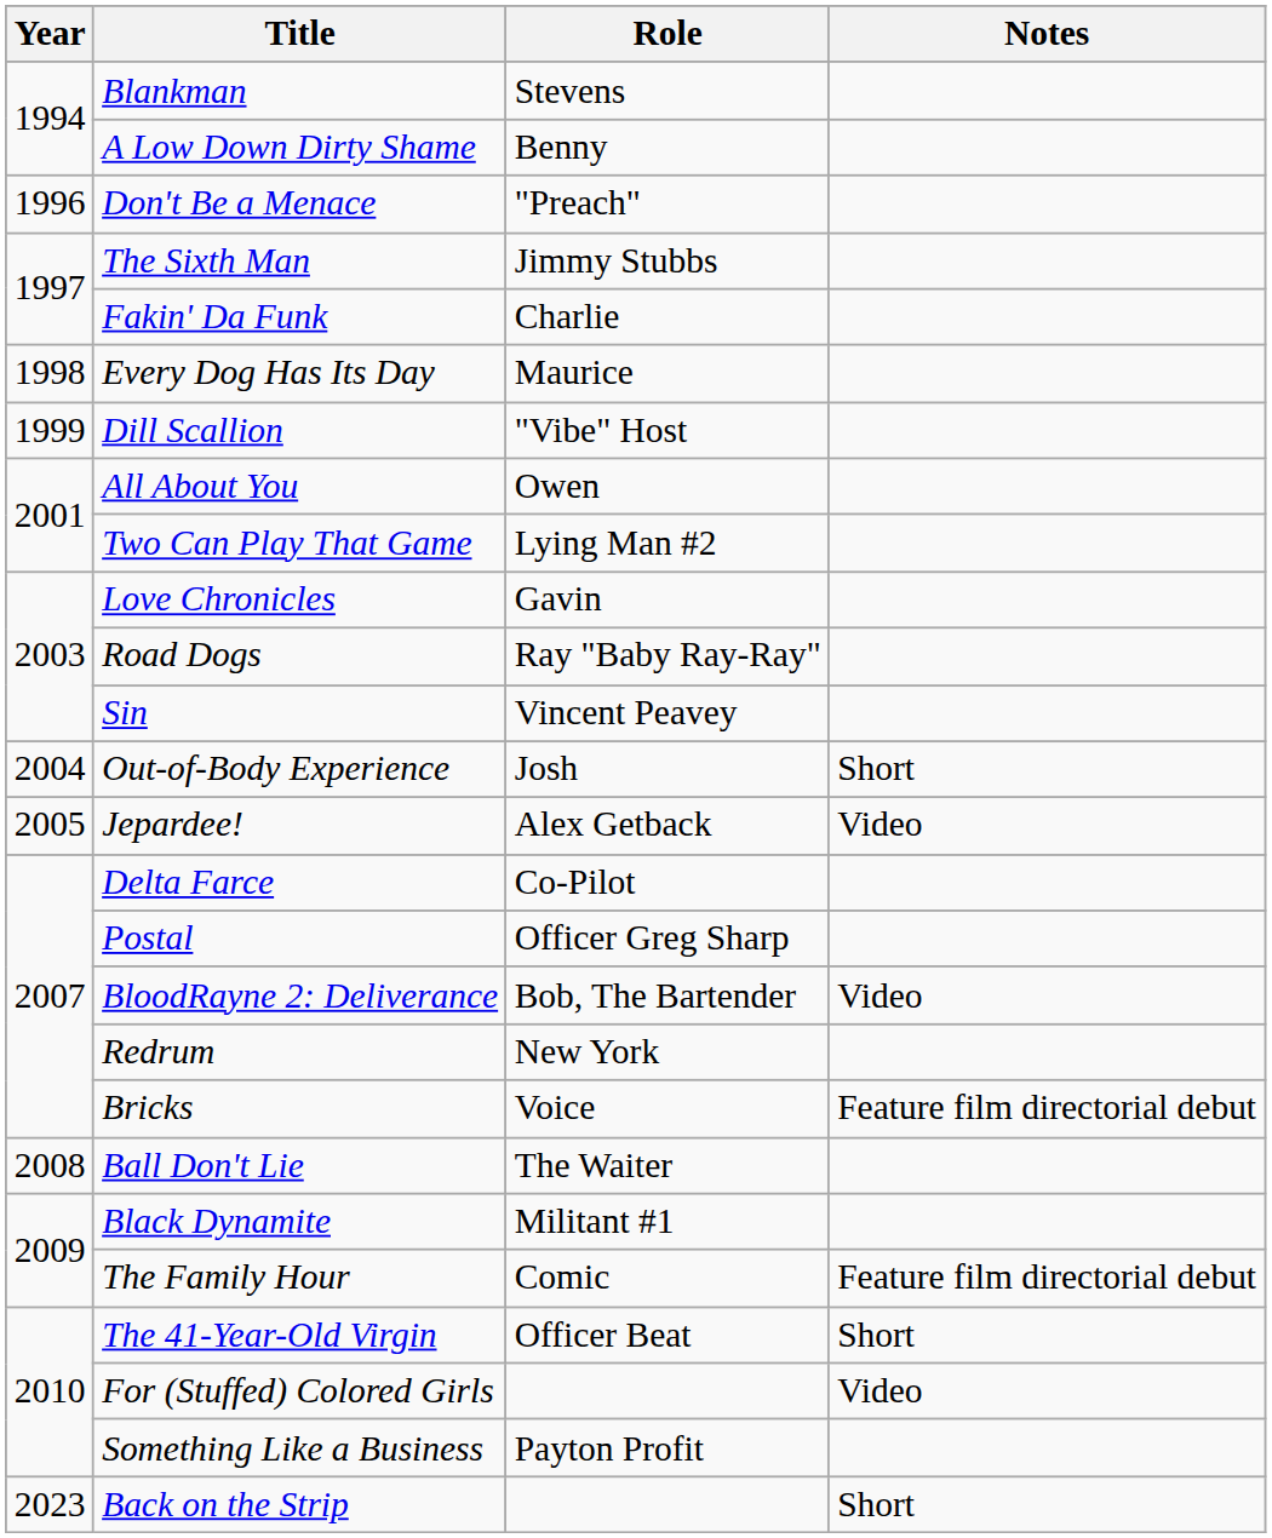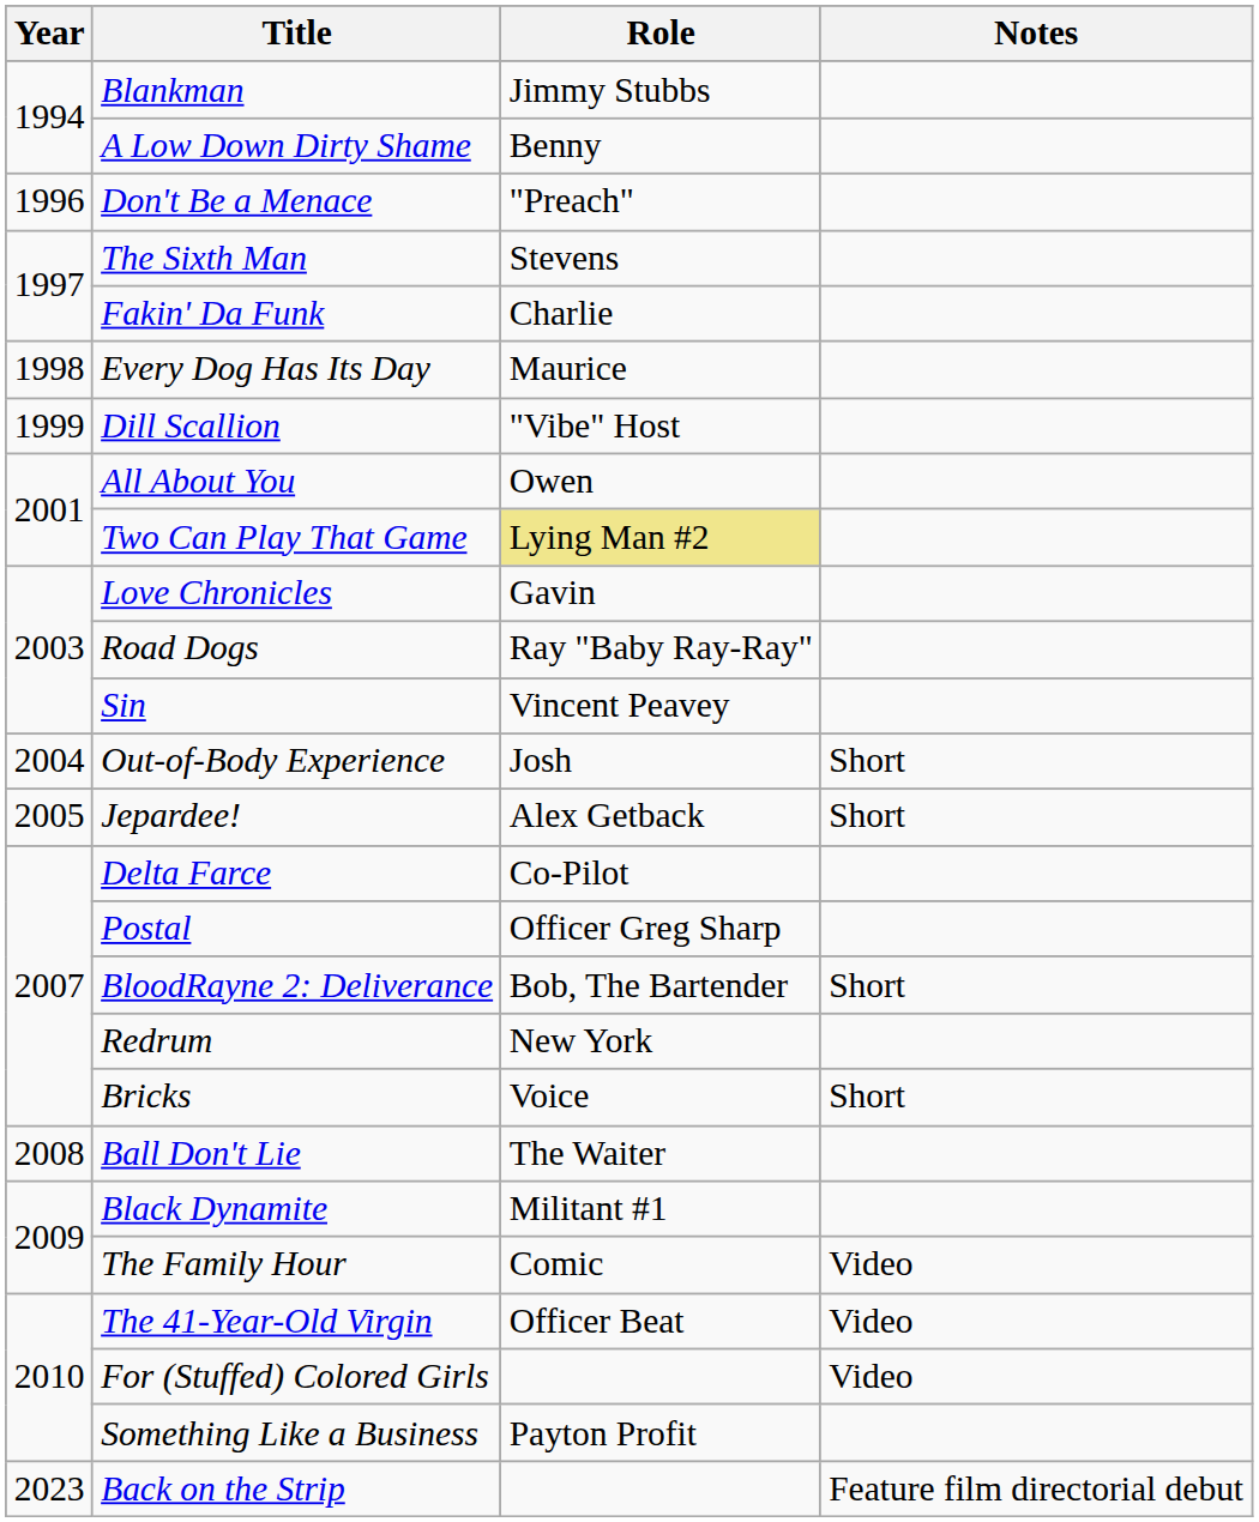 <table class="wikitable plainrowheaders sortable" style="margin-right: 0;">
 <tr>
 <th scope="col">Year</th>
 <th scope="col">Title</th>
 <th scope="col">Role</th>
 <th scope="col" class="unsortable">Notes</th>
 </tr>
 <tr>
 <td rowspan=2>1994</td>
 <td><em><a href='#'>Blankman</a></em></td>
-<td>Stevens</td>
+<td>Jimmy Stubbs</td>
 <td></td>
 </tr>
 <tr>
 <td><em><a href='#'>A Low Down Dirty Shame</a></em></td>
 <td>Benny</td>
 <td></td>
 </tr>
 <tr>
 <td>1996</td>
 <td><em><a href='#'>Don't Be a Menace</a></em></td>
 <td>"Preach"</td>
 <td></td>
 </tr>
 <tr>
 <td rowspan=2>1997</td>
 <td><em><a href='#'>The Sixth Man</a></em></td>
-<td>Jimmy Stubbs</td>
+<td>Stevens</td>
 <td></td>
 </tr>
 <tr>
 <td><em><a href='#'>Fakin' Da Funk</a></em></td>
 <td>Charlie</td>
 <td></td>
 </tr>
 <tr>
 <td>1998</td>
 <td><em>Every Dog Has Its Day</em></td>
 <td>Maurice</td>
 <td></td>
 </tr>
 <tr>
 <td>1999</td>
 <td><em><a href='#'>Dill Scallion</a></em></td>
 <td>"Vibe" Host</td>
 <td></td>
 </tr>
 <tr>
 <td rowspan=2>2001</td>
 <td><em><a href='#'>All About You</a></em></td>
 <td>Owen</td>
 <td></td>
 </tr>
 <tr>
 <td><em><a href='#'>Two Can Play That Game</a></em></td>
-<td>Lying Man #2</td>
+<td style="background: khaki;">Lying Man #2</td>
 <td></td>
 </tr>
 <tr>
 <td rowspan=3>2003</td>
 <td><em><a href='#'>Love Chronicles</a></em></td>
 <td>Gavin</td>
 <td></td>
 </tr>
 <tr>
 <td><em>Road Dogs</em></td>
 <td>Ray "Baby Ray-Ray"</td>
 <td></td>
 </tr>
 <tr>
 <td><em><a href='#'>Sin</a></em></td>
 <td>Vincent Peavey</td>
 <td></td>
 </tr>
 <tr>
 <td>2004</td>
 <td><em>Out-of-Body Experience</em></td>
 <td>Josh</td>
 <td>Short</td>
 </tr>
 <tr>
 <td>2005</td>
 <td><em>Jepardee!</em></td>
 <td>Alex Getback</td>
-<td>Video</td>
+<td>Short</td>
 </tr>
 <tr>
 <td rowspan=5>2007</td>
 <td><em><a href='#'>Delta Farce</a></em></td>
 <td>Co-Pilot</td>
 <td></td>
 </tr>
 <tr>
 <td><em><a href='#'>Postal</a></em></td>
 <td>Officer Greg Sharp</td>
 <td></td>
 </tr>
 <tr>
 <td><em><a href='#'>BloodRayne 2: Deliverance</a></em></td>
 <td>Bob, The Bartender</td>
-<td>Video</td>
+<td>Short</td>
 </tr>
 <tr>
 <td><em>Redrum</em></td>
 <td>New York</td>
 <td></td>
 </tr>
 <tr>
 <td><em>Bricks</em></td>
 <td>Voice</td>
-<td>Feature film directorial debut</td>
+<td>Short</td>
 </tr>
 <tr>
 <td>2008</td>
 <td><em><a href='#'>Ball Don't Lie</a></em></td>
 <td>The Waiter</td>
 <td></td>
 </tr>
 <tr>
 <td rowspan=2>2009</td>
 <td><em><a href='#'>Black Dynamite</a></em></td>
 <td>Militant #1</td>
 <td></td>
 </tr>
 <tr>
 <td><em>The Family Hour</em></td>
 <td>Comic</td>
-<td>Feature film directorial debut</td>
+<td>Video</td>
 </tr>
 <tr>
 <td rowspan=3>2010</td>
 <td><em><a href='#'>The 41-Year-Old Virgin</a></em></td>
 <td>Officer Beat</td>
-<td>Short</td>
+<td>Video</td>
 </tr>
 <tr>
 <td><em>For (Stuffed) Colored Girls</em></td>
 <td></td>
 <td>Video</td>
 </tr>
 <tr>
 <td><em>Something Like a Business</em></td>
 <td>Payton Profit</td>
 <td></td>
 </tr>
 <tr ->
 <td>2023</td>
 <td><em><a href='#'>Back on the Strip</a></em></td>
 <td></td>
-<td>Short</td>
+<td>Feature film directorial debut</td>
 </tr>
 </table>
